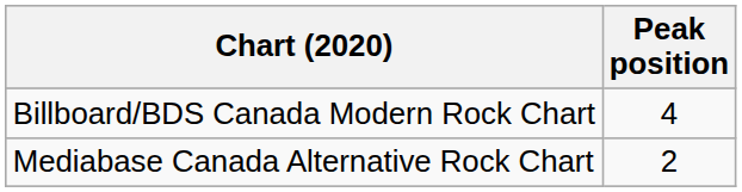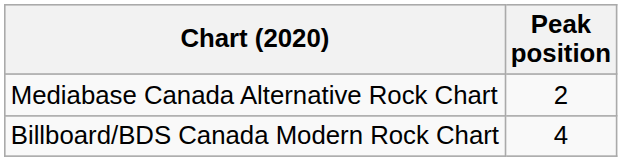 <table class="wikitable">
 <tr>
 <th>Chart (2020)</th>
 <th>Peak<br>position</th>
 </tr>
 <tr>
+<td>Mediabase Canada Alternative Rock Chart</td>
+<td align="center">2</td>
+</tr>
+<tr>
 <td>Billboard/BDS Canada Modern Rock Chart</td>
 <td align="center">4</td>
 </tr>
-<tr>
-<td>Mediabase Canada Alternative Rock Chart</td>
-<td align="center">2</td>
-</tr>
 </table>
